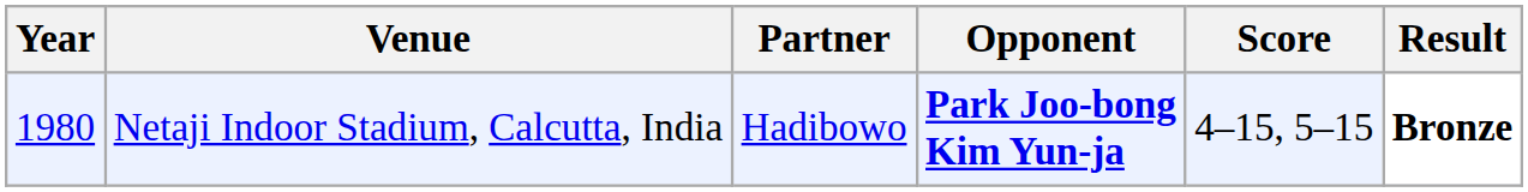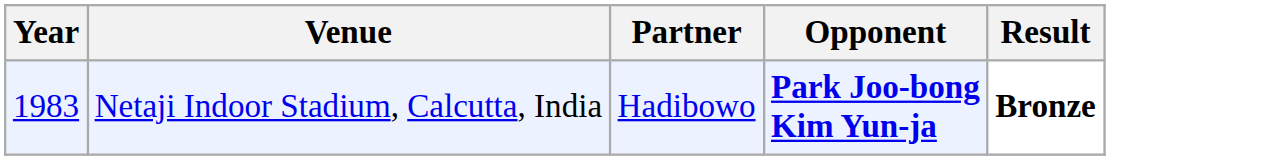 <table class="sortable wikitable" style="font-size: 90%;">
 <tr>
 <th>Year</th>
 <th>Venue</th>
 <th>Partner</th>
 <th>Opponent</th>
-<th>Score</th>
 <th>Result</th>
 </tr>
 <tr style="background:#ECF2FF">
-<td align="center"><a href='#'>1980</a></td>
+<td align="center"><a href='#'>1983</a></td>
 <td align="left"><a href='#'>Netaji Indoor Stadium</a>, <a href='#'>Calcutta</a>, India</td>
 <td align="left"> <a href='#'>Hadibowo</a></td>
 <td align="left"><strong> <a href='#'>Park Joo-bong</a><br> <a href='#'>Kim Yun-ja</a></strong></td>
-<td align="left">4–15, 5–15</td>
 <td style="text-align:left; background:white"> <strong>Bronze</strong></td>
 </tr>
 </table>
